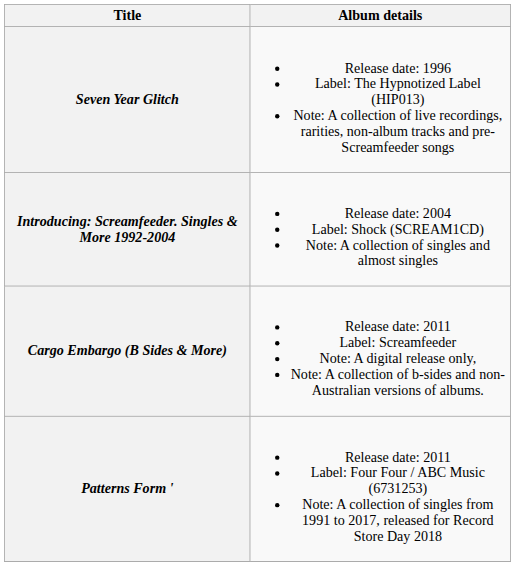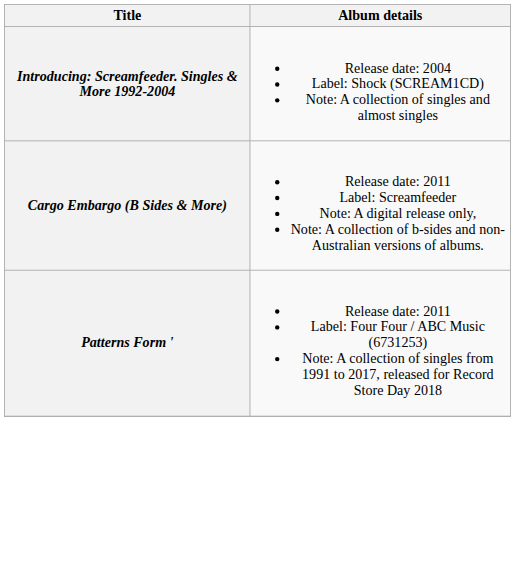 <table class="wikitable plainrowheaders" style="text-align:center;" border="1">
 <tr>
 <th scope="col" rowspan="1" style="width:17em;">Title</th>
 <th scope="col" rowspan="1" style="width:18em;">Album details</th>
-</tr>
-<tr>
-<th scope="row"><em>Seven Year Glitch</em></th>
-<td><br><ul><li>Release date: 1996</li><li>Label: The Hypnotized Label (HIP013)</li><li>Note: A collection of live recordings, rarities, non-album tracks and pre-Screamfeeder songs</li></ul></td>
 </tr>
 <tr>
 <th scope="row"><em>Introducing: Screamfeeder. Singles & More 1992-2004</em></th>
 <td><br><ul><li>Release date: 2004</li><li>Label: Shock (SCREAM1CD)</li><li>Note: A collection of singles and almost singles</li></ul></td>
 </tr>
 <tr>
 <th scope="row"><em>Cargo Embargo (B Sides & More)</em></th>
 <td><br><ul><li>Release date: 2011</li><li>Label: Screamfeeder</li><li>Note: A digital release only,</li><li>Note: A collection of b-sides and non-Australian versions of albums.</li></ul></td>
 </tr>
 <tr>
 <th scope="row"><em>Patterns Form '</th>
 <td><br><ul><li>Release date: 2011</li><li>Label: Four Four / ABC Music (6731253)</li><li>Note: A collection of singles from 1991 to 2017, released for Record Store Day 2018</li></ul></td>
 </tr>
 <tr>
 </tr>
 </table>
